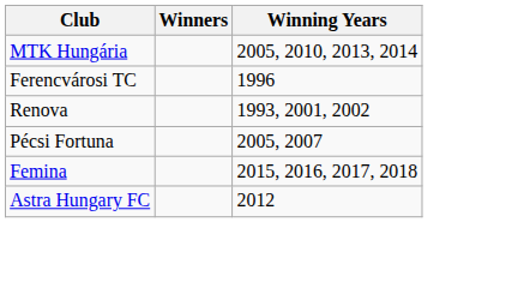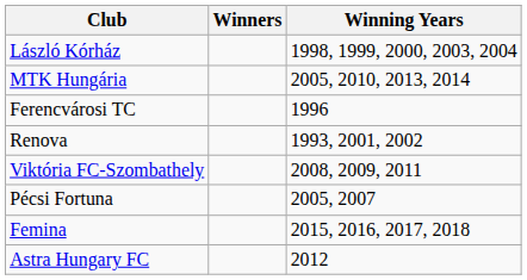 <table class="wikitable">
 <tr>
 <th>Club</th>
 <th align="center">Winners</th>
 <th>Winning Years</th>
+</tr>
+<tr>
+<td><a href='#'>László Kórház</a></td>
+<td></td>
+<td>1998, 1999, 2000, 2003, 2004</td>
 </tr>
 <tr>
 <td><a href='#'>MTK Hungária</a></td>
 <td></td>
 <td>2005, 2010, 2013, 2014</td>
 </tr>
 <tr>
 <td>Ferencvárosi TC</td>
 <td></td>
 <td>1996</td>
 </tr>
 <tr>
 <td>Renova</td>
 <td></td>
 <td>1993, 2001, 2002</td>
 </tr>
 <tr>
+<td><a href='#'>Viktória FC-Szombathely</a></td>
+<td></td>
+<td>2008, 2009, 2011</td>
+</tr>
+<tr>
 <td>Pécsi Fortuna</td>
 <td></td>
 <td>2005, 2007</td>
 </tr>
 <tr>
 <td><a href='#'>Femina</a></td>
 <td></td>
 <td>2015, 2016, 2017, 2018</td>
 </tr>
 <tr>
 <td><a href='#'>Astra Hungary FC</a></td>
 <td></td>
 <td>2012</td>
 </tr>
 </table>
